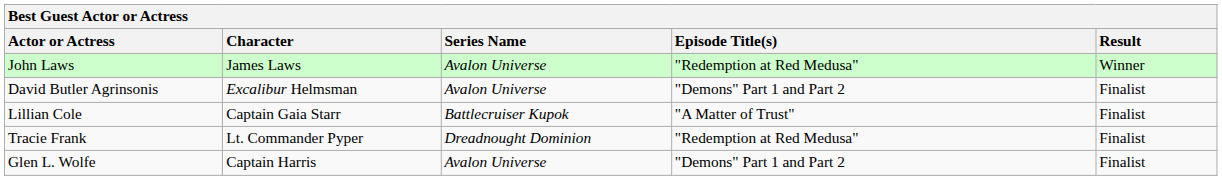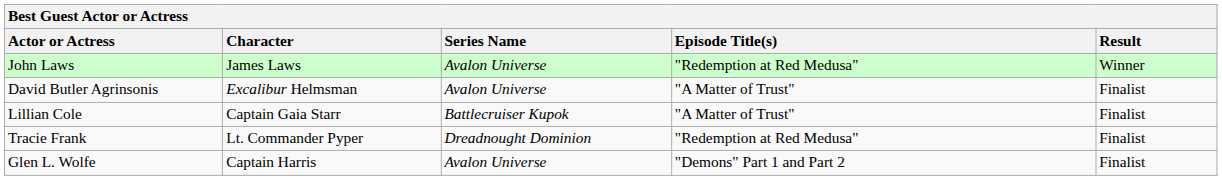 <table class="wikitable" width=100%>
 <tr>
 <th colspan="5" ! style="text-align:left;">Best Guest Actor or Actress</th>
 </tr>
 <tr>
 <th style="text-align:left; width: 18%;"><strong>Actor or Actress</strong></th>
 <th style="text-align:left; width: 18%;"><strong>Character</strong></th>
 <th style="text-align:left; width: 19%;"><strong>Series Name</strong></th>
 <th style="text-align:left; width: 35%;"><strong>Episode Title(s)</strong></th>
 <th style="text-align:left; width: 10%;"><strong>Result</strong></th>
 </tr>
 <tr style="background-color:#ccffcc;">
 <td>John Laws</td>
 <td>James Laws</td>
 <td><em>Avalon Universe</em></td>
 <td>"Redemption at Red Medusa"</td>
 <td>Winner</td>
 </tr>
 <tr>
 <td>David Butler Agrinsonis</td>
 <td><em>Excalibur</em> Helmsman</td>
 <td><em>Avalon Universe</em></td>
-<td>"Demons" Part 1 and Part 2</td>
+<td>"A Matter of Trust"</td>
 <td>Finalist</td>
 </tr>
 <tr>
 <td>Lillian Cole</td>
 <td>Captain Gaia Starr</td>
 <td><em>Battlecruiser Kupok</em></td>
 <td>"A Matter of Trust"</td>
 <td>Finalist</td>
 </tr>
 <tr>
 <td>Tracie Frank</td>
 <td>Lt. Commander Pyper</td>
 <td><em>Dreadnought Dominion</em></td>
 <td>"Redemption at Red Medusa"</td>
 <td>Finalist</td>
 </tr>
 <tr>
 <td>Glen L. Wolfe</td>
 <td>Captain Harris</td>
 <td><em>Avalon Universe</em></td>
 <td>"Demons" Part 1 and Part 2</td>
 <td>Finalist</td>
 </tr>
 </table>
